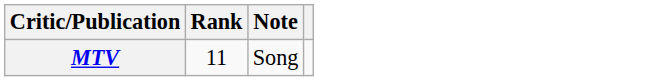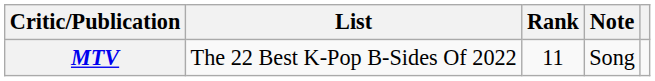 <table class="wikitable sortable plainrowheaders">
 <tr>
 <th scope="col">Critic/Publication</th>
+<th scope="col">List</th>
 <th scope="col">Rank</th>
 <th scope="col">Note</th>
 <th scope="col" class="unsortable"></th>
 </tr>
 <tr>
 <th scope="row"><em><a href='#'>MTV</a></em></th>
+<td>The 22 Best K-Pop B-Sides Of 2022</td>
 <td align="center">11</td>
 <td align="center">Song</td>
 <td align="center"></td>
 </tr>
 </table>
